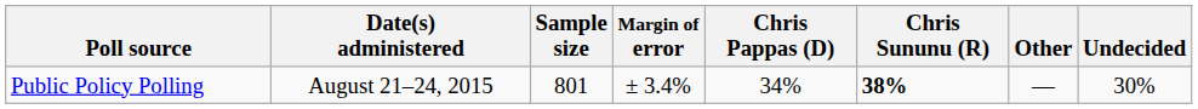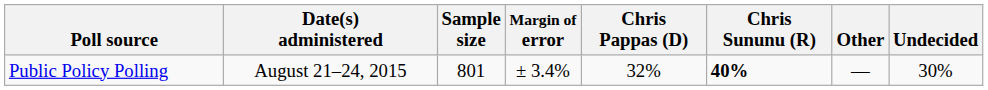 <table class="wikitable">
 <tr valign= bottom>
 <th style="width:180px;">Poll source</th>
 <th style="width:175px;">Date(s)<br>administered</th>
 <th class=small>Sample<br>size</th>
 <th><small>Margin of</small><br>error</th>
 <th style="width:100px;">Chris<br>Pappas (D)</th>
 <th style="width:100px;">Chris<br>Sununu (R)</th>
 <th>Other</th>
 <th>Undecided</th>
 </tr>
 <tr>
 <td><a href='#'>Public Policy Polling</a></td>
 <td align=center>August 21–24, 2015</td>
 <td align=center>801</td>
 <td align=center>± 3.4%</td>
-<td align=center>34%</td>
-<td><strong>38%</strong></td>
+<td align=center>32%</td>
+<td><strong>40%</strong></td>
 <td align=center>—</td>
 <td align=center>30%</td>
 </tr>
 </table>
